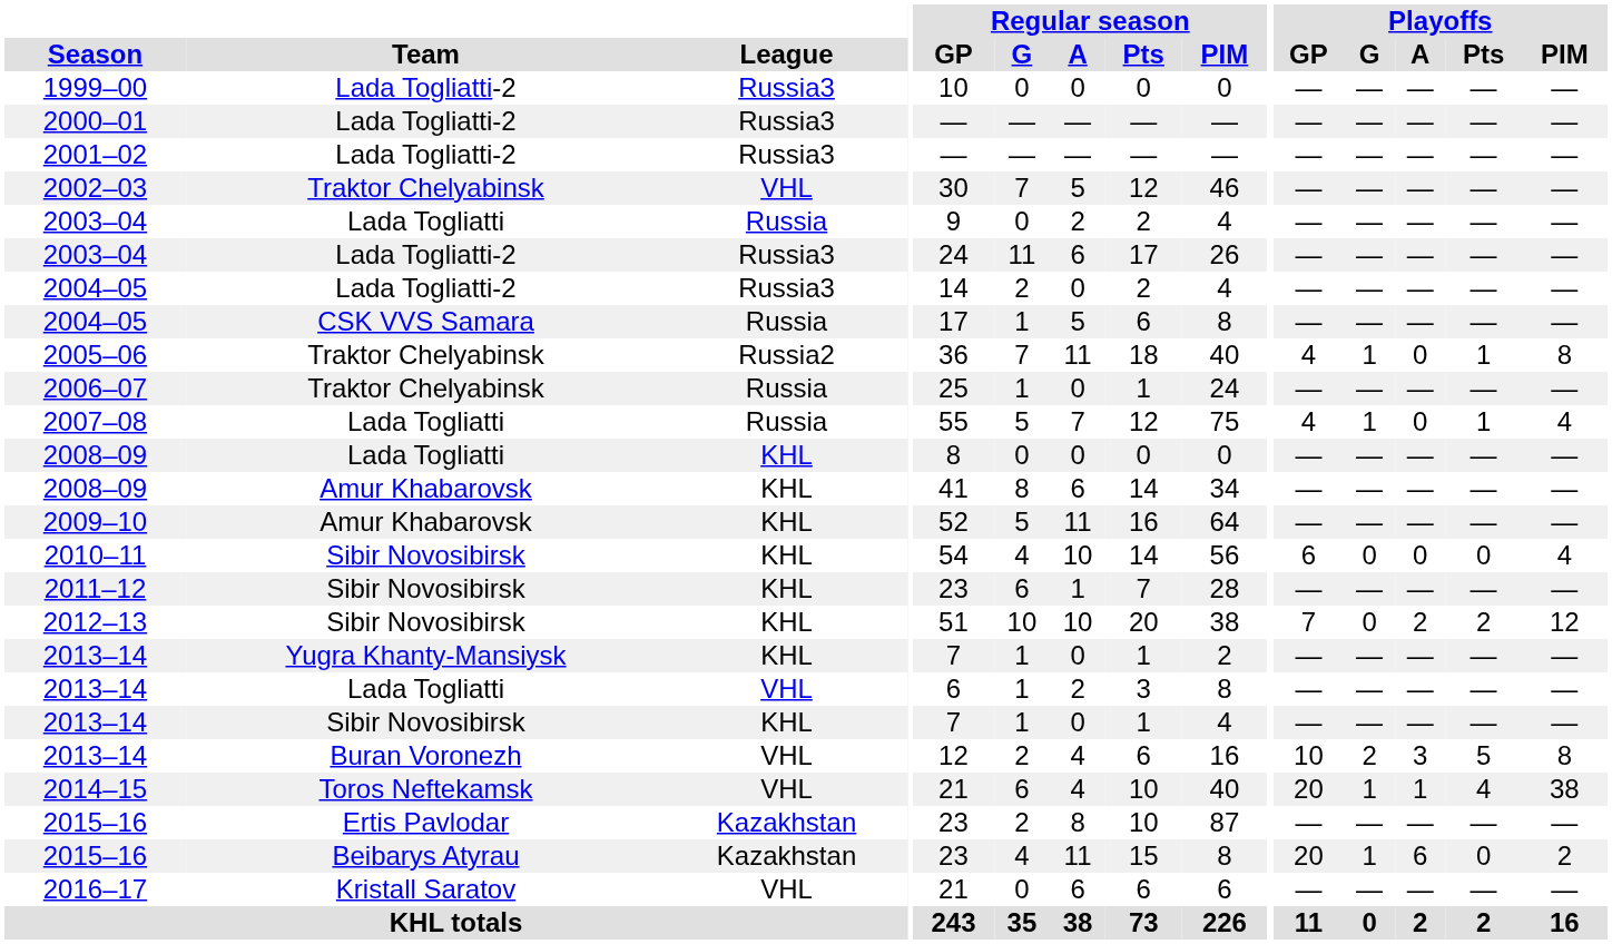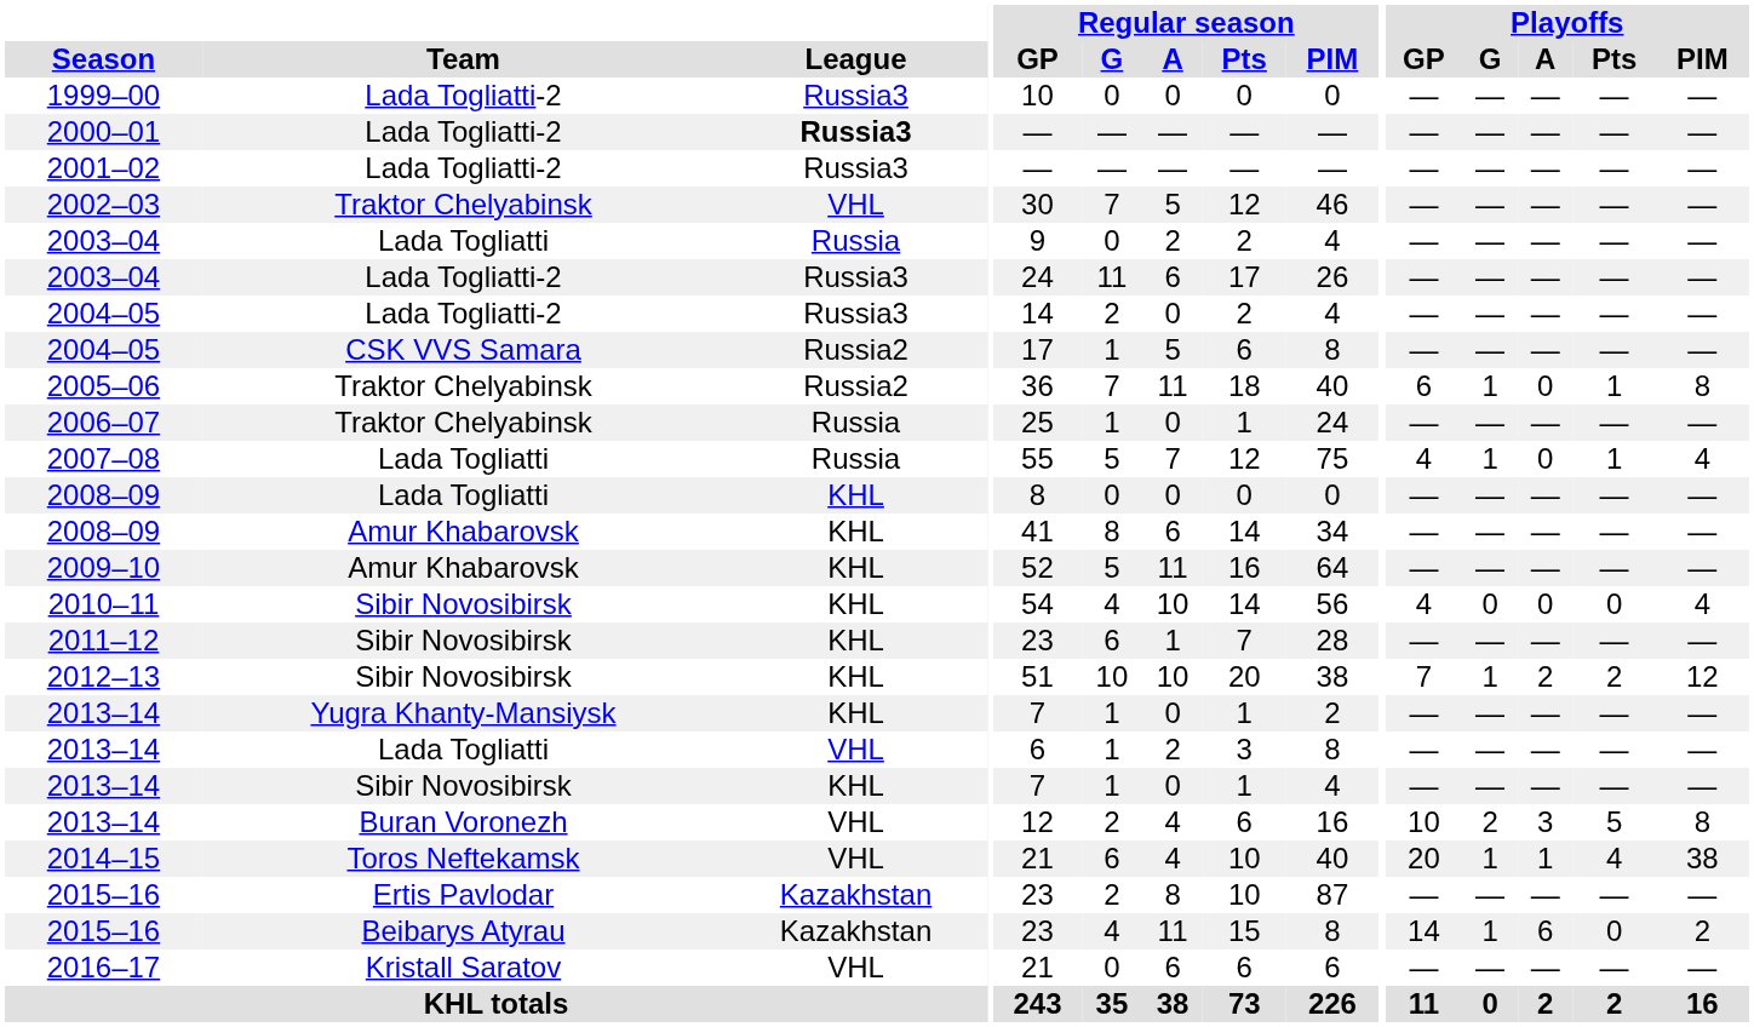 <table border="0" cellpadding="1" cellspacing="0" style="text-align:center; width:60em">
 <tr bgcolor="#e0e0e0">
 <th colspan="3" bgcolor="#ffffff"></th>
 <th rowspan="99" bgcolor="#ffffff"></th>
 <th colspan="5"><a href='#'>Regular season</a></th>
 <th rowspan="99" bgcolor="#ffffff"></th>
 <th colspan="5"><a href='#'>Playoffs</a></th>
 </tr>
 <tr bgcolor="#e0e0e0">
 <th><a href='#'>Season</a></th>
 <th>Team</th>
 <th>League</th>
 <th>GP</th>
 <th><a href='#'>G</a></th>
 <th><a href='#'>A</a></th>
 <th><a href='#'>Pts</a></th>
 <th><a href='#'>PIM</a></th>
 <th>GP</th>
 <th>G</th>
 <th>A</th>
 <th>Pts</th>
 <th>PIM</th>
 </tr>
 <tr>
 <td><a href='#'>1999–00</a></td>
 <td><a href='#'>Lada Togliatti</a>-2</td>
 <td><a href='#'>Russia3</a></td>
 <td>10</td>
 <td>0</td>
 <td>0</td>
 <td>0</td>
 <td>0</td>
 <td>—</td>
 <td>—</td>
 <td>—</td>
 <td>—</td>
 <td>—</td>
 </tr>
 <tr bgcolor="#f0f0f0">
 <td><a href='#'>2000–01</a></td>
 <td>Lada Togliatti-2</td>
-<td>Russia3</td>
+<td><strong>Russia3</strong></td>
 <td>—</td>
 <td>—</td>
 <td>—</td>
 <td>—</td>
 <td>—</td>
 <td>—</td>
 <td>—</td>
 <td>—</td>
 <td>—</td>
 <td>—</td>
 </tr>
 <tr>
 <td><a href='#'>2001–02</a></td>
 <td>Lada Togliatti-2</td>
 <td>Russia3</td>
 <td>—</td>
 <td>—</td>
 <td>—</td>
 <td>—</td>
 <td>—</td>
 <td>—</td>
 <td>—</td>
 <td>—</td>
 <td>—</td>
 <td>—</td>
 </tr>
 <tr bgcolor="#f0f0f0">
 <td><a href='#'>2002–03</a></td>
 <td><a href='#'>Traktor Chelyabinsk</a></td>
 <td><a href='#'>VHL</a></td>
 <td>30</td>
 <td>7</td>
 <td>5</td>
 <td>12</td>
 <td>46</td>
 <td>—</td>
 <td>—</td>
 <td>—</td>
 <td>—</td>
 <td>—</td>
 </tr>
 <tr>
 <td><a href='#'>2003–04</a></td>
 <td>Lada Togliatti</td>
 <td><a href='#'>Russia</a></td>
 <td>9</td>
 <td>0</td>
 <td>2</td>
 <td>2</td>
 <td>4</td>
 <td>—</td>
 <td>—</td>
 <td>—</td>
 <td>—</td>
 <td>—</td>
 </tr>
 <tr bgcolor="#f0f0f0">
 <td><a href='#'>2003–04</a></td>
 <td>Lada Togliatti-2</td>
 <td>Russia3</td>
 <td>24</td>
 <td>11</td>
 <td>6</td>
 <td>17</td>
 <td>26</td>
 <td>—</td>
 <td>—</td>
 <td>—</td>
 <td>—</td>
 <td>—</td>
 </tr>
 <tr>
 <td><a href='#'>2004–05</a></td>
 <td>Lada Togliatti-2</td>
 <td>Russia3</td>
 <td>14</td>
 <td>2</td>
 <td>0</td>
 <td>2</td>
 <td>4</td>
 <td>—</td>
 <td>—</td>
 <td>—</td>
 <td>—</td>
 <td>—</td>
 </tr>
 <tr bgcolor="#f0f0f0">
 <td><a href='#'>2004–05</a></td>
 <td><a href='#'>CSK VVS Samara</a></td>
-<td>Russia</td>
+<td>Russia2</td>
 <td>17</td>
 <td>1</td>
 <td>5</td>
 <td>6</td>
 <td>8</td>
 <td>—</td>
 <td>—</td>
 <td>—</td>
 <td>—</td>
 <td>—</td>
 </tr>
 <tr>
 <td><a href='#'>2005–06</a></td>
 <td>Traktor Chelyabinsk</td>
 <td>Russia2</td>
 <td>36</td>
 <td>7</td>
 <td>11</td>
 <td>18</td>
 <td>40</td>
-<td>4</td>
+<td>6</td>
 <td>1</td>
 <td>0</td>
 <td>1</td>
 <td>8</td>
 </tr>
 <tr bgcolor="#f0f0f0">
 <td><a href='#'>2006–07</a></td>
 <td>Traktor Chelyabinsk</td>
 <td>Russia</td>
 <td>25</td>
 <td>1</td>
 <td>0</td>
 <td>1</td>
 <td>24</td>
 <td>—</td>
 <td>—</td>
 <td>—</td>
 <td>—</td>
 <td>—</td>
 </tr>
 <tr>
 <td><a href='#'>2007–08</a></td>
 <td>Lada Togliatti</td>
 <td>Russia</td>
 <td>55</td>
 <td>5</td>
 <td>7</td>
 <td>12</td>
 <td>75</td>
 <td>4</td>
 <td>1</td>
 <td>0</td>
 <td>1</td>
 <td>4</td>
 </tr>
 <tr bgcolor="#f0f0f0">
 <td><a href='#'>2008–09</a></td>
 <td>Lada Togliatti</td>
 <td><a href='#'>KHL</a></td>
 <td>8</td>
 <td>0</td>
 <td>0</td>
 <td>0</td>
 <td>0</td>
 <td>—</td>
 <td>—</td>
 <td>—</td>
 <td>—</td>
 <td>—</td>
 </tr>
 <tr>
 <td><a href='#'>2008–09</a></td>
 <td><a href='#'>Amur Khabarovsk</a></td>
 <td>KHL</td>
 <td>41</td>
 <td>8</td>
 <td>6</td>
 <td>14</td>
 <td>34</td>
 <td>—</td>
 <td>—</td>
 <td>—</td>
 <td>—</td>
 <td>—</td>
 </tr>
 <tr bgcolor="#f0f0f0">
 <td><a href='#'>2009–10</a></td>
 <td>Amur Khabarovsk</td>
 <td>KHL</td>
 <td>52</td>
 <td>5</td>
 <td>11</td>
 <td>16</td>
 <td>64</td>
 <td>—</td>
 <td>—</td>
 <td>—</td>
 <td>—</td>
 <td>—</td>
 </tr>
 <tr>
 <td><a href='#'>2010–11</a></td>
 <td><a href='#'>Sibir Novosibirsk</a></td>
 <td>KHL</td>
 <td>54</td>
 <td>4</td>
 <td>10</td>
 <td>14</td>
 <td>56</td>
-<td>6</td>
+<td>4</td>
 <td>0</td>
 <td>0</td>
 <td>0</td>
 <td>4</td>
 </tr>
 <tr bgcolor="#f0f0f0">
 <td><a href='#'>2011–12</a></td>
 <td>Sibir Novosibirsk</td>
 <td>KHL</td>
 <td>23</td>
 <td>6</td>
 <td>1</td>
 <td>7</td>
 <td>28</td>
 <td>—</td>
 <td>—</td>
 <td>—</td>
 <td>—</td>
 <td>—</td>
 </tr>
 <tr>
 <td><a href='#'>2012–13</a></td>
 <td>Sibir Novosibirsk</td>
 <td>KHL</td>
 <td>51</td>
 <td>10</td>
 <td>10</td>
 <td>20</td>
 <td>38</td>
 <td>7</td>
-<td>0</td>
+<td>1</td>
 <td>2</td>
 <td>2</td>
 <td>12</td>
 </tr>
 <tr bgcolor="#f0f0f0">
 <td><a href='#'>2013–14</a></td>
 <td><a href='#'>Yugra Khanty-Mansiysk</a></td>
 <td>KHL</td>
 <td>7</td>
 <td>1</td>
 <td>0</td>
 <td>1</td>
 <td>2</td>
 <td>—</td>
 <td>—</td>
 <td>—</td>
 <td>—</td>
 <td>—</td>
 </tr>
 <tr>
 <td><a href='#'>2013–14</a></td>
 <td>Lada Togliatti</td>
 <td><a href='#'>VHL</a></td>
 <td>6</td>
 <td>1</td>
 <td>2</td>
 <td>3</td>
 <td>8</td>
 <td>—</td>
 <td>—</td>
 <td>—</td>
 <td>—</td>
 <td>—</td>
 </tr>
 <tr bgcolor="#f0f0f0">
 <td><a href='#'>2013–14</a></td>
 <td>Sibir Novosibirsk</td>
 <td>KHL</td>
 <td>7</td>
 <td>1</td>
 <td>0</td>
 <td>1</td>
 <td>4</td>
 <td>—</td>
 <td>—</td>
 <td>—</td>
 <td>—</td>
 <td>—</td>
 </tr>
 <tr>
 <td><a href='#'>2013–14</a></td>
 <td><a href='#'>Buran Voronezh</a></td>
 <td>VHL</td>
 <td>12</td>
 <td>2</td>
 <td>4</td>
 <td>6</td>
 <td>16</td>
 <td>10</td>
 <td>2</td>
 <td>3</td>
 <td>5</td>
 <td>8</td>
 </tr>
 <tr bgcolor="#f0f0f0">
 <td><a href='#'>2014–15</a></td>
 <td><a href='#'>Toros Neftekamsk</a></td>
 <td>VHL</td>
 <td>21</td>
 <td>6</td>
 <td>4</td>
 <td>10</td>
 <td>40</td>
 <td>20</td>
 <td>1</td>
 <td>1</td>
 <td>4</td>
 <td>38</td>
 </tr>
 <tr>
 <td><a href='#'>2015–16</a></td>
 <td><a href='#'>Ertis Pavlodar</a></td>
 <td><a href='#'>Kazakhstan</a></td>
 <td>23</td>
 <td>2</td>
 <td>8</td>
 <td>10</td>
 <td>87</td>
 <td>—</td>
 <td>—</td>
 <td>—</td>
 <td>—</td>
 <td>—</td>
 </tr>
 <tr bgcolor="#f0f0f0">
 <td><a href='#'>2015–16</a></td>
 <td><a href='#'>Beibarys Atyrau</a></td>
 <td>Kazakhstan</td>
 <td>23</td>
 <td>4</td>
 <td>11</td>
 <td>15</td>
 <td>8</td>
-<td>20</td>
+<td>14</td>
 <td>1</td>
 <td>6</td>
 <td>0</td>
 <td>2</td>
 </tr>
 <tr>
 <td><a href='#'>2016–17</a></td>
 <td><a href='#'>Kristall Saratov</a></td>
 <td>VHL</td>
 <td>21</td>
 <td>0</td>
 <td>6</td>
 <td>6</td>
 <td>6</td>
 <td>—</td>
 <td>—</td>
 <td>—</td>
 <td>—</td>
 <td>—</td>
 </tr>
 <tr>
 </tr>
 <tr ALIGN="center" bgcolor="#e0e0e0">
 <th colspan="3">KHL totals</th>
 <th ALIGN="center">243</th>
 <th ALIGN="center">35</th>
 <th ALIGN="center">38</th>
 <th ALIGN="center">73</th>
 <th ALIGN="center">226</th>
 <th ALIGN="center">11</th>
 <th ALIGN="center">0</th>
 <th ALIGN="center">2</th>
 <th ALIGN="center">2</th>
 <th ALIGN="center">16</th>
 </tr>
 </table>
